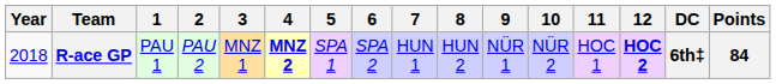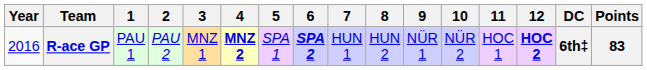 <table class="wikitable" style="text-align:center; font-size:85%">
 <tr>
 <th>Year</th>
 <th>Team</th>
 <th>1</th>
 <th>2</th>
 <th>3</th>
 <th>4</th>
 <th>5</th>
 <th>6</th>
 <th>7</th>
 <th>8</th>
 <th>9</th>
 <th>10</th>
 <th>11</th>
 <th>12</th>
 <th>DC</th>
 <th>Points</th>
 </tr>
 <tr>
-<td><a href='#'>2018</a></td>
+<td><a href='#'>2016</a></td>
 <th nowrap><a href='#'>R-ace GP</a></th>
 <td style="background:#DFFFDF;"><a href='#'>PAU<br>1</a><br></td>
 <td style="background:#DFFFDF;"><em><a href='#'>PAU<br>2</a></em><br></td>
 <td style="background:#FFDF9F;"><a href='#'>MNZ<br>1</a><br></td>
 <td style="background:#FFFFBF;"><strong><a href='#'>MNZ<br>2</a></strong><br></td>
 <td style="background:#EFCFFF;"><em><a href='#'>SPA<br>1</a></em><br></td>
-<td style="background:#CFCFFF;"><em><a href='#'>SPA<br>2</a></em><br></td>
+<td style="background:#CFCFFF;"><strong><em><a href='#'>SPA<br>2</a></em><br></strong></td>
 <td style="background:#CFCFFF;"><a href='#'>HUN<br>1</a><br></td>
 <td style="background:#CFCFFF;"><a href='#'>HUN<br>2</a><br></td>
 <td style="background:#CFCFFF;"><a href='#'>NÜR<br>1</a><br></td>
 <td style="background:#CFCFFF;"><a href='#'>NÜR<br>2</a><br></td>
 <td style="background:#EFCFFF;"><a href='#'>HOC<br>1</a><br></td>
 <td style="background:#EFCFFF;"><strong><a href='#'>HOC<br>2</a><br></strong></td>
 <th>6th‡</th>
-<th>84</th>
+<th>83</th>
 </tr>
 </table>
